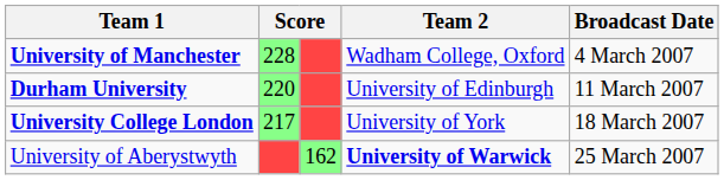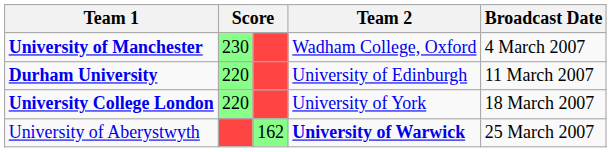 <table class="wikitable" border="1">
 <tr>
 <th>Team 1</th>
 <th colspan=2>Score</th>
 <th>Team 2</th>
 <th>Broadcast Date</th>
 </tr>
 <tr>
 <td><strong><a href='#'>University of Manchester</a></strong></td>
-<td style="background:#88ff88">228</td>
+<td style="background:#88ff88">230</td>
 <td style="background:#ff4444"></td>
 <td><a href='#'>Wadham College, Oxford</a></td>
 <td>4 March 2007</td>
 </tr>
 <tr>
 <td><strong><a href='#'>Durham University</a></strong></td>
 <td style="background:#88ff88">220</td>
 <td style="background:#ff4444"></td>
 <td><a href='#'>University of Edinburgh</a></td>
 <td>11 March 2007</td>
 </tr>
 <tr>
 <td><strong><a href='#'>University College London</a></strong></td>
-<td style="background:#88ff88">217</td>
+<td style="background:#88ff88">220</td>
 <td style="background:#ff4444"></td>
 <td><a href='#'>University of York</a></td>
 <td>18 March 2007</td>
 </tr>
 <tr>
 <td><a href='#'>University of Aberystwyth</a></td>
 <td style="background:#ff4444"></td>
 <td style="background:#88ff88">162</td>
 <td><strong><a href='#'>University of Warwick</a></strong></td>
 <td>25 March 2007</td>
 </tr>
 </table>
